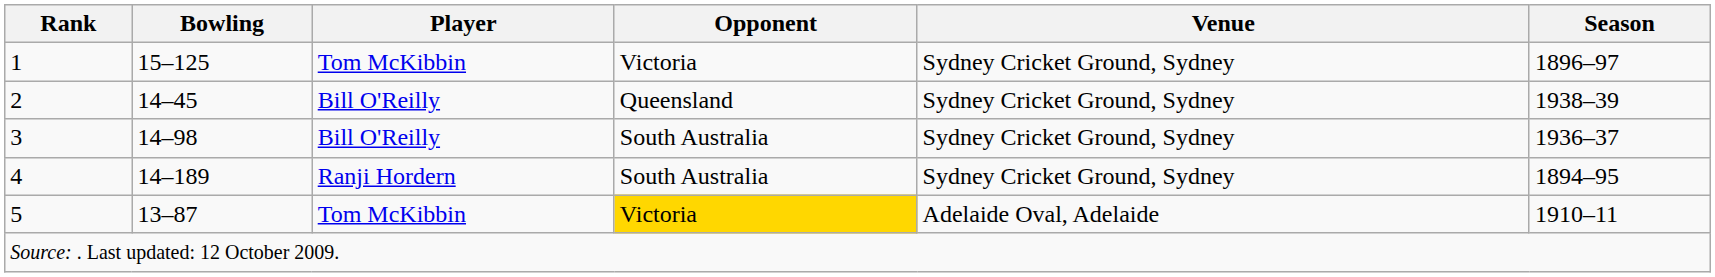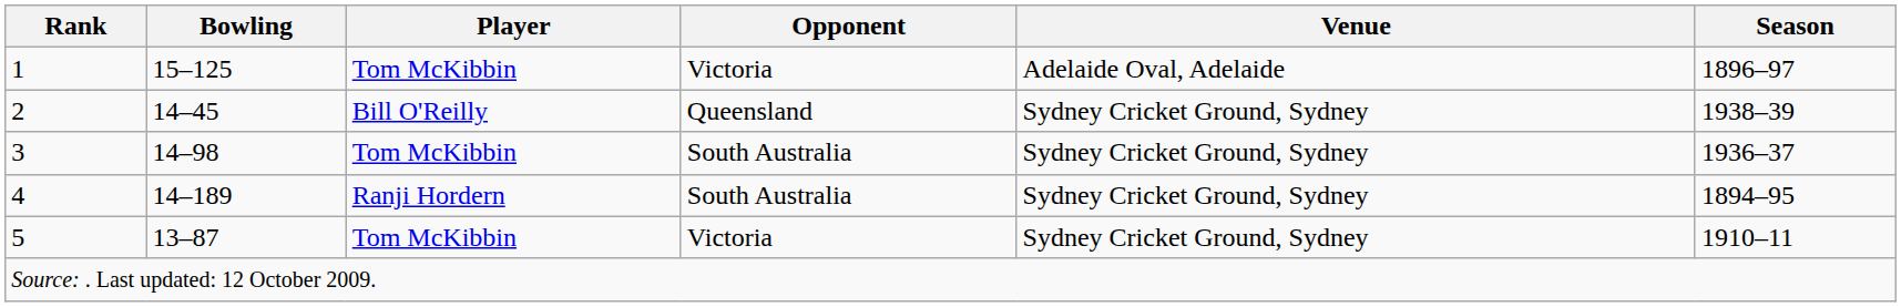 <table class="wikitable" style="width:90%;">
 <tr>
 <th>Rank</th>
 <th>Bowling</th>
 <th>Player</th>
 <th>Opponent</th>
 <th>Venue</th>
 <th>Season</th>
 </tr>
 <tr>
 <td>1</td>
 <td>15–125</td>
 <td><a href='#'>Tom McKibbin</a></td>
 <td>Victoria</td>
-<td>Sydney Cricket Ground, Sydney</td>
+<td>Adelaide Oval, Adelaide</td>
 <td>1896–97</td>
 </tr>
 <tr>
 <td>2</td>
 <td>14–45</td>
 <td><a href='#'>Bill O'Reilly</a></td>
 <td>Queensland</td>
 <td>Sydney Cricket Ground, Sydney</td>
 <td>1938–39</td>
 </tr>
 <tr>
 <td>3</td>
 <td>14–98</td>
-<td><a href='#'>Bill O'Reilly</a></td>
+<td><a href='#'>Tom McKibbin</a></td>
 <td>South Australia</td>
 <td>Sydney Cricket Ground, Sydney</td>
 <td>1936–37</td>
 </tr>
 <tr>
 <td>4</td>
 <td>14–189</td>
 <td><a href='#'>Ranji Hordern</a></td>
 <td>South Australia</td>
 <td>Sydney Cricket Ground, Sydney</td>
 <td>1894–95</td>
 </tr>
 <tr>
 <td>5</td>
 <td>13–87</td>
 <td><a href='#'>Tom McKibbin</a></td>
-<td style="background: gold;">Victoria</td>
-<td>Adelaide Oval, Adelaide</td>
+<td>Victoria</td>
+<td>Sydney Cricket Ground, Sydney</td>
 <td>1910–11</td>
 </tr>
 <tr>
 <td colspan=6><small><em>Source: </em>. Last updated: 12 October 2009.</small></td>
 </tr>
 </table>
